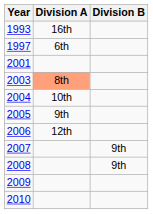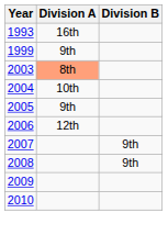 <table class="wikitable" style="text-align:center">
 <tr>
 <th>Year</th>
 <th>Division A</th>
 <th>Division B</th>
 </tr>
 <tr>
 <td><a href='#'>1993</a></td>
 <td>16th</td>
 <td></td>
 </tr>
 <tr>
-<td><a href='#'>1997</a></td>
-<td>6th</td>
-<td></td>
-</tr>
-<tr>
-<td><a href='#'>2001</a></td>
-<td></td>
+<td><a href='#'>1999</a></td>
+<td>9th</td>
 <td></td>
 </tr>
 <tr>
 <td><a href='#'>2003</a></td>
 <td style="background: lightsalmon;">8th</td>
 <td></td>
 </tr>
 <tr>
 <td><a href='#'>2004</a></td>
 <td>10th</td>
 <td></td>
 </tr>
 <tr>
 <td><a href='#'>2005</a></td>
 <td>9th</td>
 <td></td>
 </tr>
 <tr>
 <td><a href='#'>2006</a></td>
 <td>12th</td>
 <td></td>
 </tr>
 <tr>
 <td><a href='#'>2007</a></td>
 <td></td>
 <td>9th</td>
 </tr>
 <tr>
 <td><a href='#'>2008</a></td>
 <td></td>
 <td>9th</td>
 </tr>
 <tr>
 <td><a href='#'>2009</a></td>
 <td></td>
 <td></td>
 </tr>
 <tr>
 <td><a href='#'>2010</a></td>
 <td></td>
 <td></td>
 </tr>
 </table>
